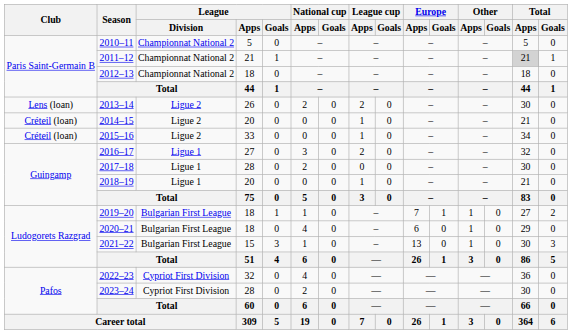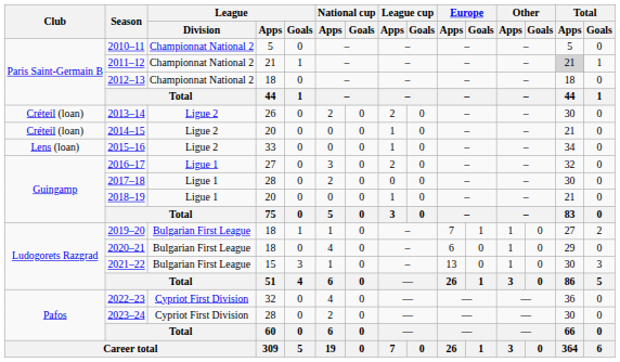 <table class="wikitable" style="text-align:center">
 <tr>
 <th rowspan="2">Club</th>
 <th rowspan="2">Season</th>
 <th colspan="3">League</th>
 <th colspan="2">National cup</th>
 <th colspan="2">League cup</th>
 <th colspan="2"><a href='#'>Europe</a></th>
 <th colspan="2">Other</th>
 <th colspan="3">Total</th>
 </tr>
 <tr>
 <th>Division</th>
 <th>Apps</th>
 <th>Goals</th>
 <th>Apps</th>
 <th>Goals</th>
 <th>Apps</th>
 <th>Goals</th>
 <th>Apps</th>
 <th>Goals</th>
 <th>Apps</th>
 <th>Goals</th>
 <th>Apps</th>
 <th>Goals</th>
 </tr>
 <tr>
 <td rowspan="4"><a href='#'>Paris Saint-Germain B</a></td>
 <td><a href='#'>2010–11</a></td>
 <td><a href='#'>Championnat National 2</a></td>
 <td>5</td>
 <td>0</td>
 <td colspan="2">–</td>
 <td colspan="2">–</td>
 <td colspan="2">–</td>
 <td colspan="2">–</td>
 <td>5</td>
 <td>0</td>
 </tr>
 <tr>
 <td><a href='#'>2011–12</a></td>
 <td>Championnat National 2</td>
 <td>21</td>
 <td>1</td>
 <td colspan="2">–</td>
 <td colspan="2">–</td>
 <td colspan="2">–</td>
 <td colspan="2">–</td>
 <td style="background: lightgrey;">21</td>
 <td>1</td>
 </tr>
 <tr>
 <td><a href='#'>2012–13</a></td>
 <td>Championnat National 2</td>
 <td>18</td>
 <td>0</td>
 <td colspan="2">–</td>
 <td colspan="2">–</td>
 <td colspan="2">–</td>
 <td colspan="2">–</td>
 <td>18</td>
 <td>0</td>
 </tr>
 <tr>
 <th colspan="2">Total</th>
 <th>44</th>
 <th>1</th>
 <th colspan="2">–</th>
 <th colspan="2">–</th>
 <th colspan="2">–</th>
 <th colspan="2">–</th>
 <th>44</th>
 <th>1</th>
 </tr>
 <tr>
-<td><a href='#'>Lens</a> (loan)</td>
+<td><a href='#'>Créteil</a> (loan)</td>
 <td><a href='#'>2013–14</a></td>
 <td><a href='#'>Ligue 2</a></td>
 <td>26</td>
 <td>0</td>
 <td>2</td>
 <td>0</td>
 <td>2</td>
 <td>0</td>
 <td colspan="2">–</td>
 <td colspan="2">–</td>
 <td>30</td>
 <td>0</td>
 </tr>
 <tr>
 <td><a href='#'>Créteil</a> (loan)</td>
 <td><a href='#'>2014–15</a></td>
 <td>Ligue 2</td>
 <td>20</td>
 <td>0</td>
 <td>0</td>
 <td>0</td>
 <td>1</td>
 <td>0</td>
 <td colspan="2">–</td>
 <td colspan="2">–</td>
 <td>21</td>
 <td>0</td>
 </tr>
 <tr>
-<td><a href='#'>Créteil</a> (loan)</td>
+<td><a href='#'>Lens</a> (loan)</td>
 <td><a href='#'>2015–16</a></td>
 <td>Ligue 2</td>
 <td>33</td>
 <td>0</td>
 <td>0</td>
 <td>0</td>
 <td>1</td>
 <td>0</td>
 <td colspan="2">–</td>
 <td colspan="2">–</td>
 <td>34</td>
 <td>0</td>
 </tr>
 <tr>
 <td rowspan="4"><a href='#'>Guingamp</a></td>
 <td><a href='#'>2016–17</a></td>
 <td><a href='#'>Ligue 1</a></td>
 <td>27</td>
 <td>0</td>
 <td>3</td>
 <td>0</td>
 <td>2</td>
 <td>0</td>
 <td colspan="2">–</td>
 <td colspan="2">–</td>
 <td>32</td>
 <td>0</td>
 </tr>
 <tr>
 <td><a href='#'>2017–18</a></td>
 <td>Ligue 1</td>
 <td>28</td>
 <td>0</td>
 <td>2</td>
 <td>0</td>
 <td>0</td>
 <td>0</td>
 <td colspan="2">–</td>
 <td colspan="2">–</td>
 <td>30</td>
 <td>0</td>
 </tr>
 <tr>
 <td><a href='#'>2018–19</a></td>
 <td>Ligue 1</td>
 <td>20</td>
 <td>0</td>
 <td>0</td>
 <td>0</td>
 <td>1</td>
 <td>0</td>
 <td colspan="2">–</td>
 <td colspan="2">–</td>
 <td>21</td>
 <td>0</td>
 </tr>
 <tr>
 <th colspan="2">Total</th>
 <th>75</th>
 <th>0</th>
 <th>5</th>
 <th>0</th>
 <th>3</th>
 <th>0</th>
 <th colspan="2">–</th>
 <th colspan="2">–</th>
 <th>83</th>
 <th>0</th>
 </tr>
 <tr>
 <td rowspan="4"><a href='#'>Ludogorets Razgrad</a></td>
 <td><a href='#'>2019–20</a></td>
 <td><a href='#'>Bulgarian First League</a></td>
 <td>18</td>
 <td>1</td>
 <td>1</td>
 <td>0</td>
 <td colspan="2">–</td>
 <td>7</td>
 <td>1</td>
 <td>1</td>
 <td>0</td>
 <td>27</td>
 <td>2</td>
 </tr>
 <tr>
 <td><a href='#'>2020–21</a></td>
 <td>Bulgarian First League</td>
 <td>18</td>
 <td>0</td>
 <td>4</td>
 <td>0</td>
 <td colspan="2">–</td>
 <td>6</td>
 <td>0</td>
 <td>1</td>
 <td>0</td>
 <td>29</td>
 <td>0</td>
 </tr>
 <tr>
 <td><a href='#'>2021–22</a></td>
 <td>Bulgarian First League</td>
 <td>15</td>
 <td>3</td>
 <td>1</td>
 <td>0</td>
 <td colspan="2">–</td>
 <td>13</td>
 <td>0</td>
 <td>1</td>
 <td>0</td>
 <td>30</td>
 <td>3</td>
 </tr>
 <tr>
 <th colspan="2">Total</th>
 <th>51</th>
 <th>4</th>
 <th>6</th>
 <th>0</th>
 <th colspan="2">—</th>
 <th>26</th>
 <th>1</th>
 <th>3</th>
 <th>0</th>
 <th>86</th>
 <th>5</th>
 </tr>
 <tr>
 <td rowspan="3"><a href='#'>Pafos</a></td>
 <td><a href='#'>2022–23</a></td>
 <td><a href='#'>Cypriot First Division</a></td>
 <td>32</td>
 <td>0</td>
 <td>4</td>
 <td>0</td>
 <td colspan="2">—</td>
 <td colspan="2">—</td>
 <td colspan="2">—</td>
 <td>36</td>
 <td>0</td>
 </tr>
 <tr>
 <td><a href='#'>2023–24</a></td>
 <td>Cypriot First Division</td>
 <td>28</td>
 <td>0</td>
 <td>2</td>
 <td>0</td>
 <td colspan="2">—</td>
 <td colspan="2">—</td>
 <td colspan="2">—</td>
 <td>30</td>
 <td>0</td>
 </tr>
 <tr>
 <th colspan="2">Total</th>
 <th>60</th>
 <th>0</th>
 <th>6</th>
 <th>0</th>
 <th colspan="2">—</th>
 <th colspan="2">—</th>
 <th colspan="2">—</th>
 <th>66</th>
 <th>0</th>
 </tr>
 <tr>
 <th colspan="3">Career total</th>
 <th>309</th>
 <th>5</th>
 <th>19</th>
 <th>0</th>
 <th>7</th>
 <th>0</th>
 <th>26</th>
 <th>1</th>
 <th>3</th>
 <th>0</th>
 <th>364</th>
 <th>6</th>
 </tr>
 </table>
